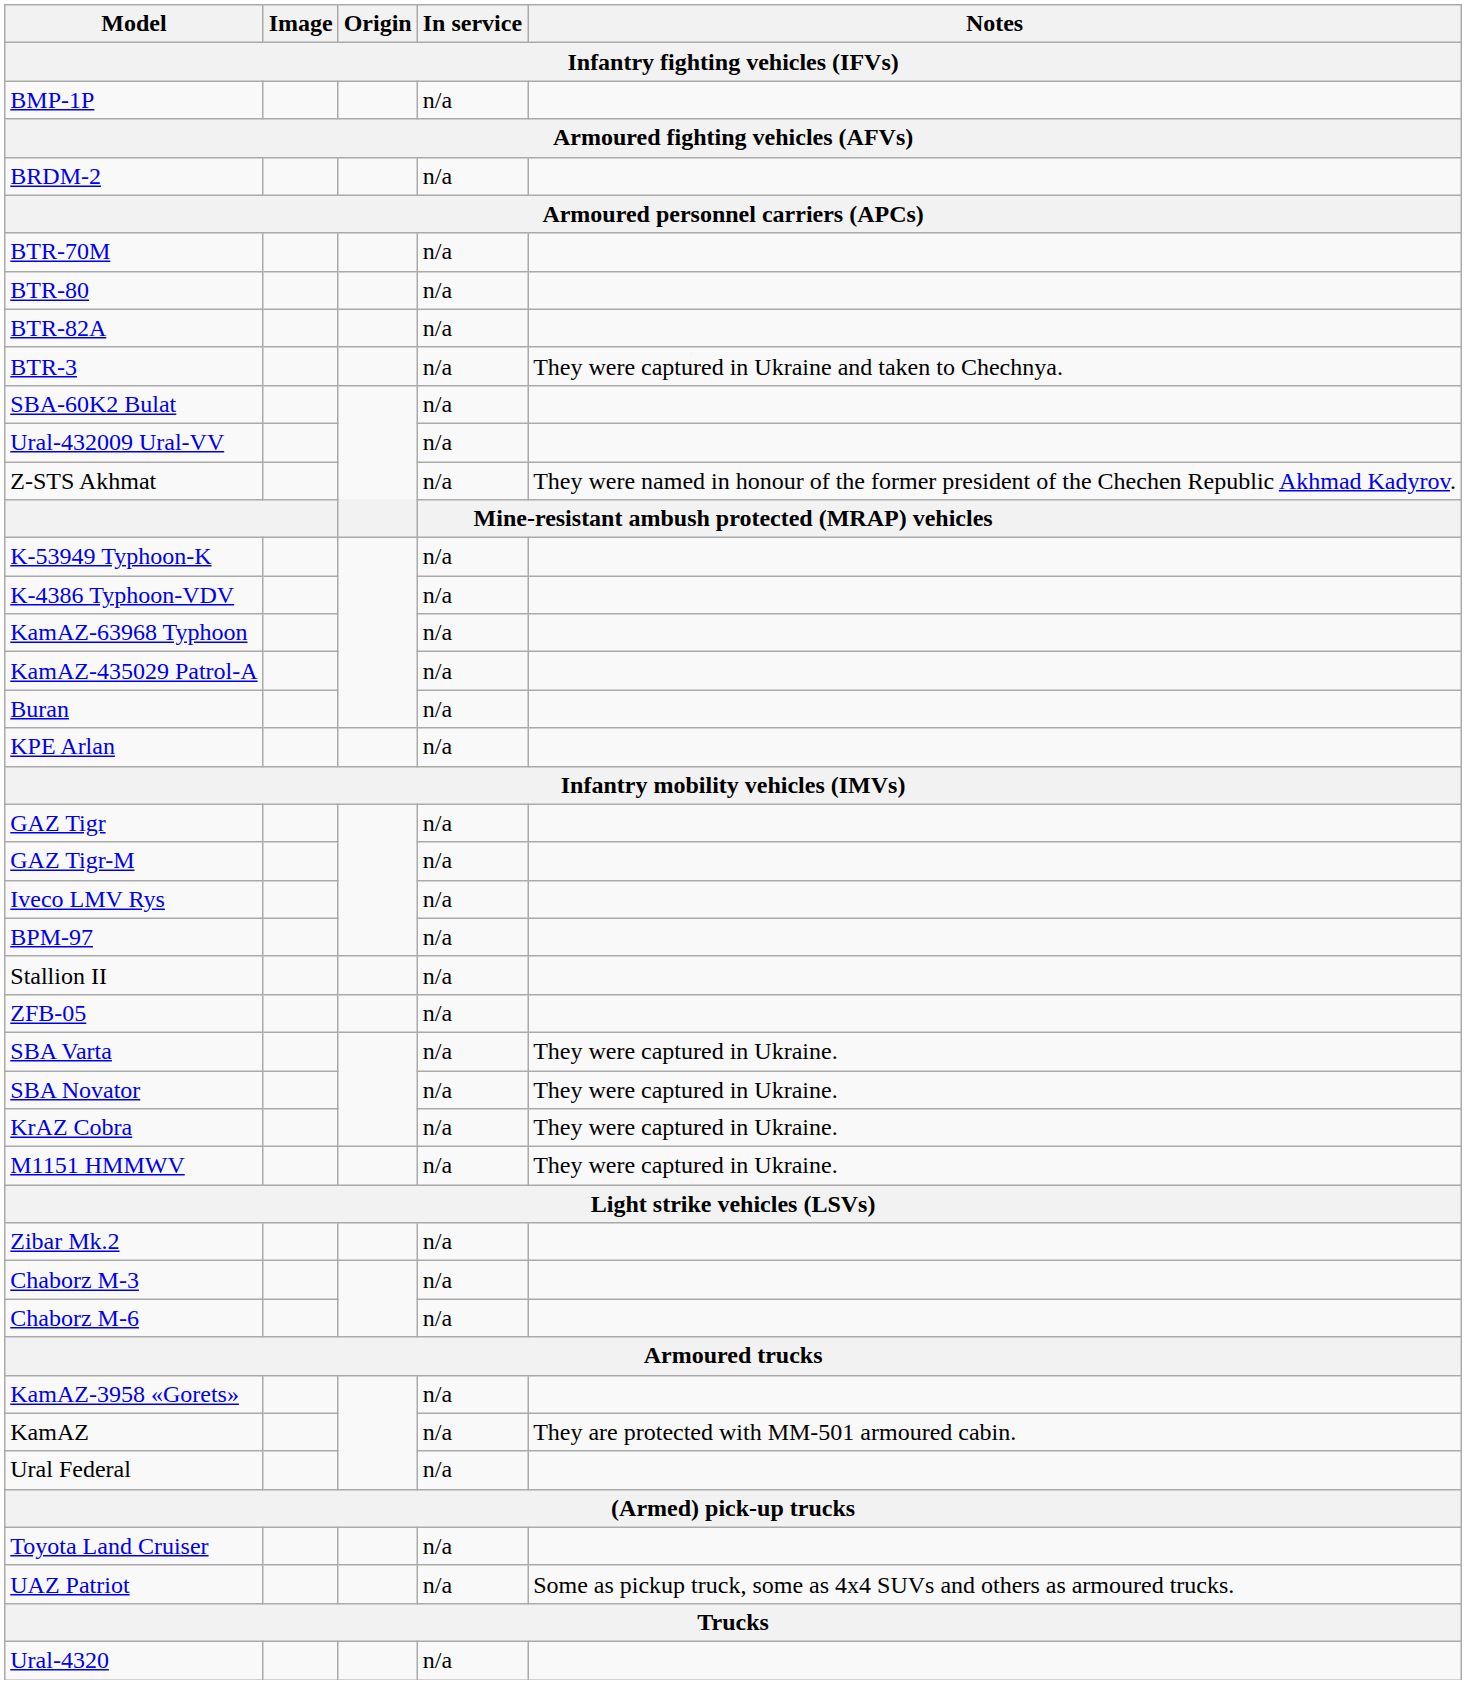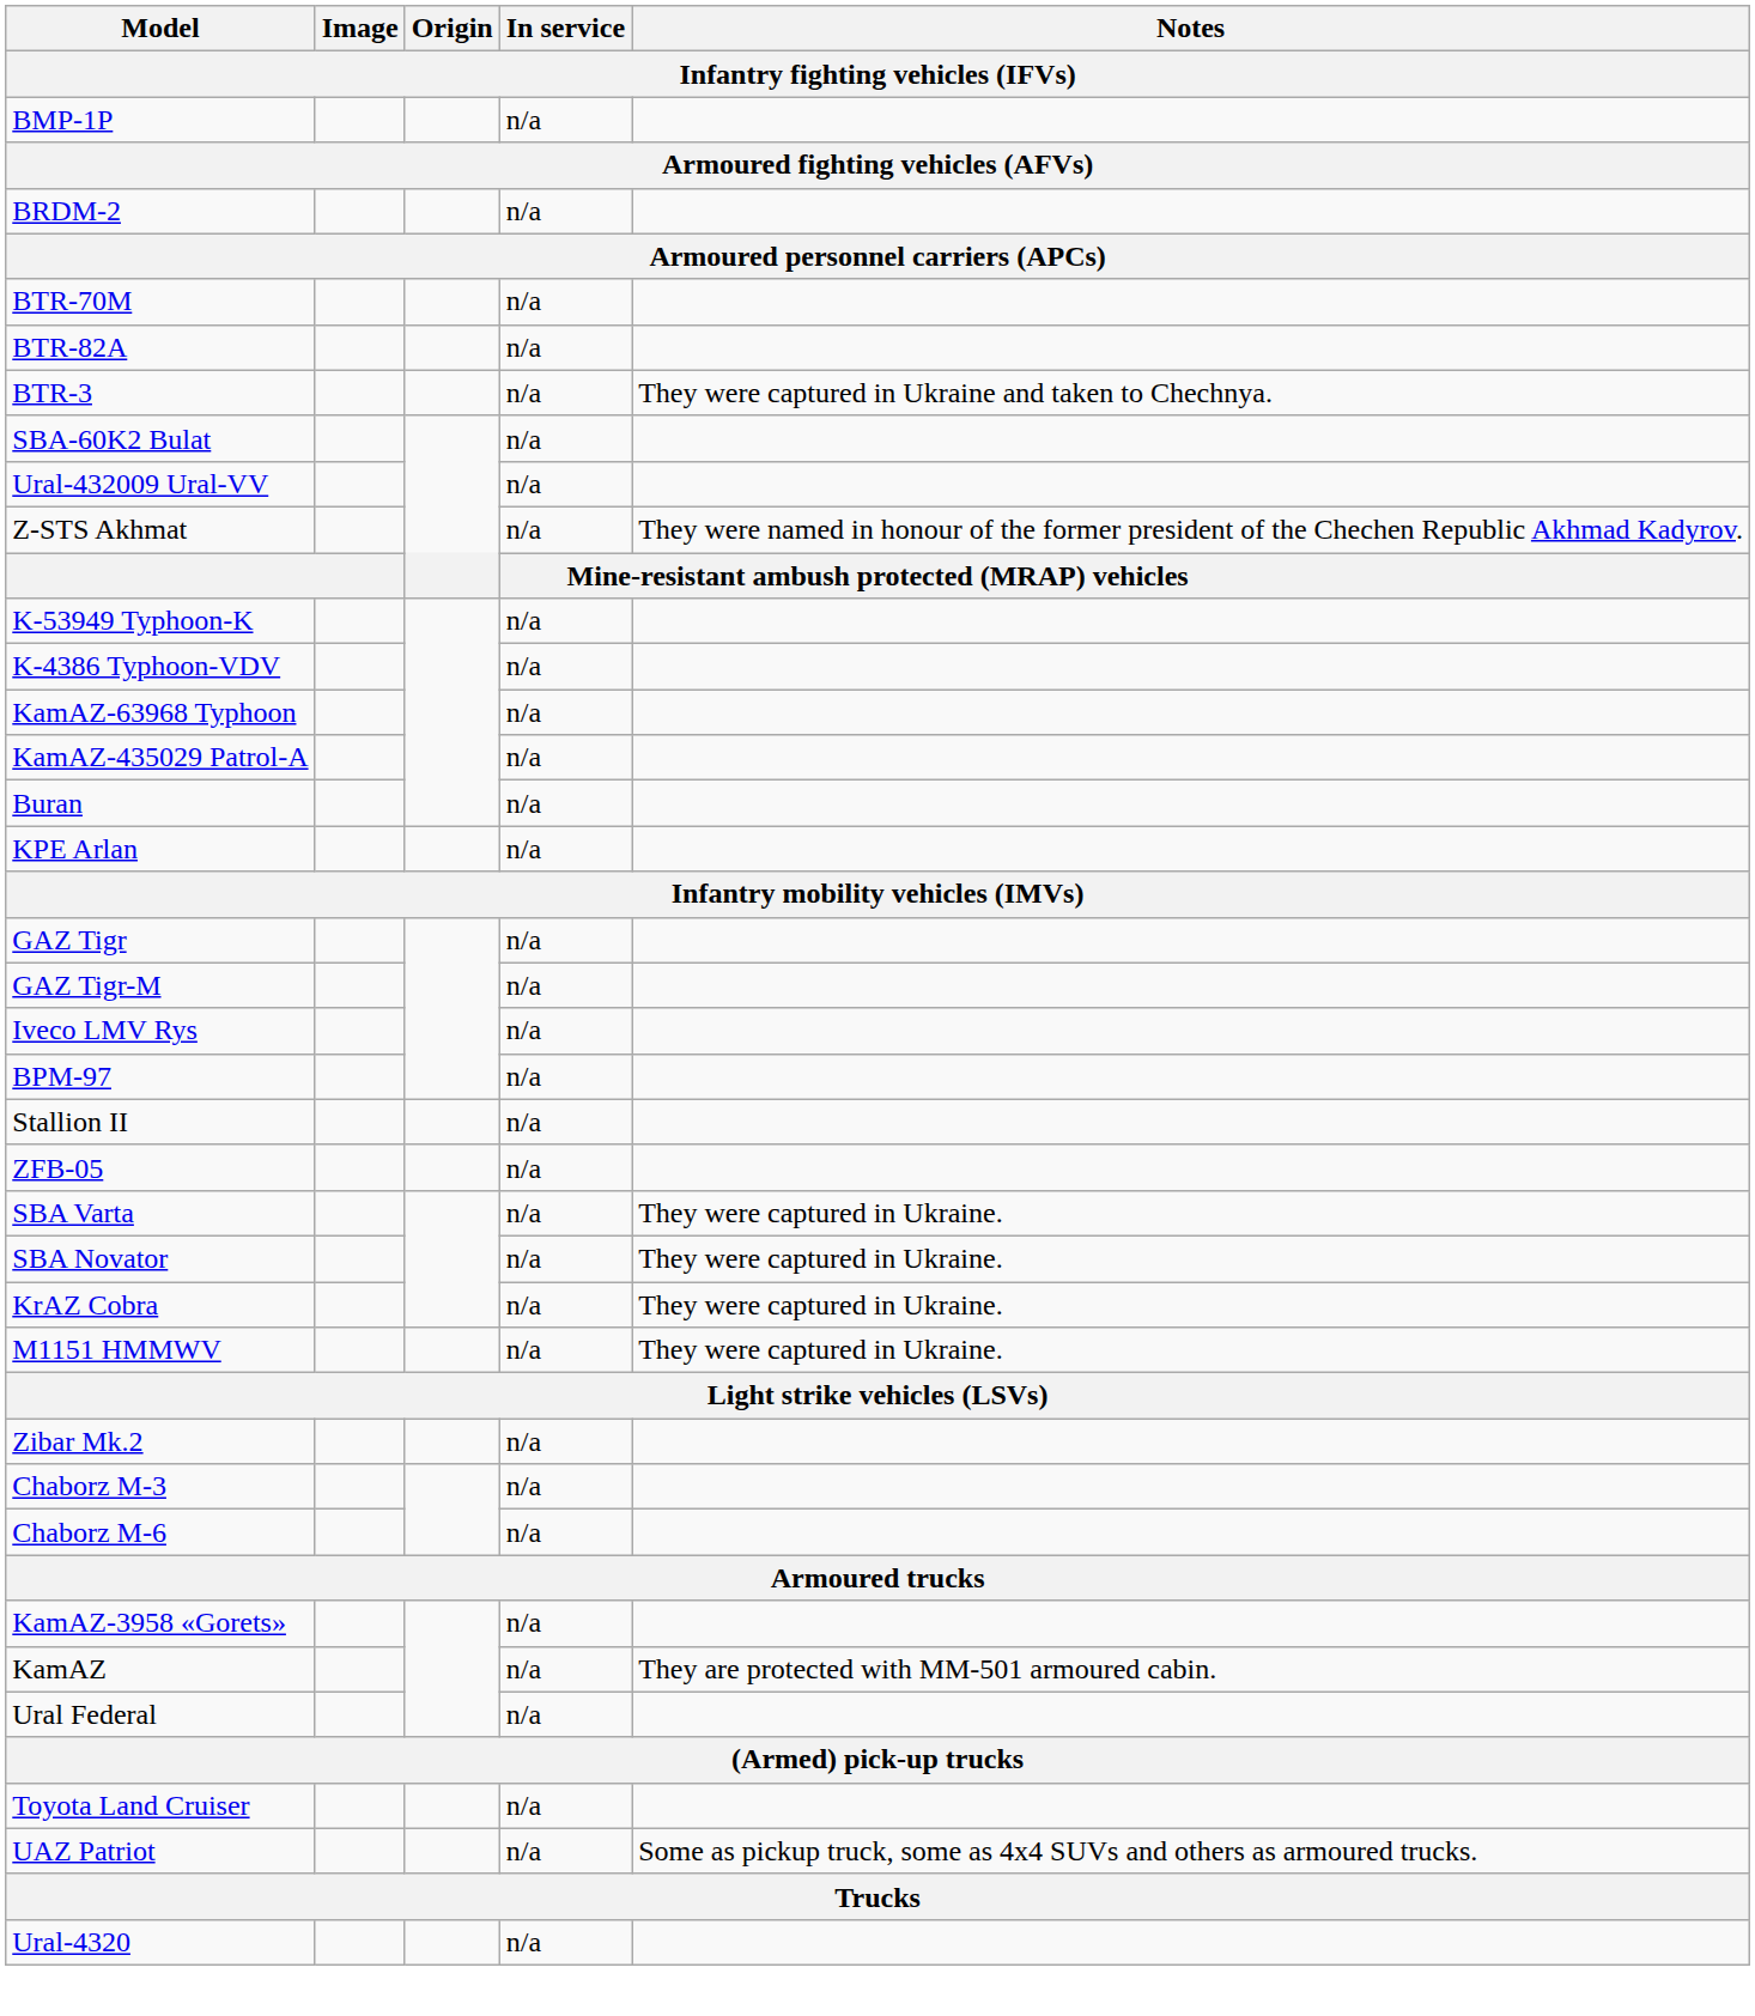 <table class="wikitable">
 <tr>
 <th>Model</th>
 <th>Image</th>
 <th>Origin</th>
 <th>In service</th>
 <th>Notes</th>
 </tr>
 <tr>
 <th colspan="5">Infantry fighting vehicles (IFVs)</th>
 </tr>
 <tr>
 <td><a href='#'>BMP-1P</a></td>
 <td></td>
 <td></td>
 <td>n/a</td>
 <td></td>
 </tr>
 <tr>
 <th colspan="5">Armoured fighting vehicles (AFVs)</th>
 </tr>
 <tr>
 <td><a href='#'>BRDM-2</a></td>
 <td></td>
 <td></td>
 <td>n/a</td>
 <td></td>
 </tr>
 <tr>
 <th colspan="5">Armoured personnel carriers (APCs)</th>
 </tr>
 <tr>
 <td><a href='#'>BTR-70M</a></td>
-<td></td>
-<td></td>
-<td>n/a</td>
-<td></td>
-</tr>
-<tr>
-<td><a href='#'>BTR-80</a></td>
 <td></td>
 <td></td>
 <td>n/a</td>
 <td></td>
 </tr>
 <tr>
 <td><a href='#'>BTR-82A</a></td>
 <td></td>
 <td></td>
 <td>n/a</td>
 <td></td>
 </tr>
 <tr>
 <td><a href='#'>BTR-3</a></td>
 <td></td>
 <td></td>
 <td>n/a</td>
 <td>They were captured in Ukraine and taken to Chechnya.</td>
 </tr>
 <tr>
 <td><a href='#'>SBA-60K2 Bulat</a></td>
 <td></td>
 <td rowspan="4"></td>
 <td>n/a</td>
 <td></td>
 </tr>
 <tr>
 <td><a href='#'>Ural-432009 Ural-VV</a></td>
 <td></td>
 <td>n/a</td>
 <td></td>
 </tr>
 <tr>
 <td>Z-STS Akhmat</td>
 <td></td>
 <td>n/a</td>
 <td>They were named in honour of the former president of the Chechen Republic <a href='#'>Akhmad Kadyrov</a>.</td>
 </tr>
 <tr>
 <th colspan="5">Mine-resistant ambush protected (MRAP) vehicles</th>
 </tr>
 <tr>
 <td><a href='#'>K-53949 Typhoon-K</a></td>
 <td></td>
 <td rowspan="5"></td>
 <td>n/a</td>
 <td></td>
 </tr>
 <tr>
 <td><a href='#'>K-4386 Typhoon-VDV</a></td>
 <td></td>
 <td>n/a</td>
 <td></td>
 </tr>
 <tr>
 <td><a href='#'>KamAZ-63968 Typhoon</a></td>
 <td></td>
 <td>n/a</td>
 <td></td>
 </tr>
 <tr>
 <td><a href='#'>KamAZ-435029 Patrol-A</a></td>
 <td></td>
 <td>n/a</td>
 <td></td>
 </tr>
 <tr>
 <td><a href='#'>Buran</a></td>
 <td></td>
 <td>n/a</td>
 <td></td>
 </tr>
 <tr>
 <td><a href='#'>KPE Arlan</a></td>
 <td></td>
 <td><br></td>
 <td>n/a</td>
 <td></td>
 </tr>
 <tr>
 <th colspan="5">Infantry mobility vehicles (IMVs)</th>
 </tr>
 <tr>
 <td><a href='#'>GAZ Tigr</a></td>
 <td></td>
 <td rowspan="4"></td>
 <td>n/a</td>
 <td></td>
 </tr>
 <tr>
 <td><a href='#'>GAZ Tigr-M</a></td>
 <td></td>
 <td>n/a</td>
 <td></td>
 </tr>
 <tr>
 <td><a href='#'>Iveco LMV Rys</a></td>
 <td></td>
 <td>n/a</td>
 <td></td>
 </tr>
 <tr>
 <td><a href='#'>BPM-97</a></td>
 <td></td>
 <td>n/a</td>
 <td></td>
 </tr>
 <tr>
 <td>Stallion II</td>
 <td></td>
 <td></td>
 <td>n/a</td>
 <td></td>
 </tr>
 <tr>
 <td><a href='#'>ZFB-05</a></td>
 <td></td>
 <td></td>
 <td>n/a</td>
 <td></td>
 </tr>
 <tr>
 <td><a href='#'>SBA Varta</a></td>
 <td></td>
 <td rowspan="3"></td>
 <td>n/a</td>
 <td>They were captured in Ukraine.</td>
 </tr>
 <tr>
 <td><a href='#'>SBA Novator</a></td>
 <td></td>
 <td>n/a</td>
 <td>They were captured in Ukraine.</td>
 </tr>
 <tr>
 <td><a href='#'>KrAZ Cobra</a></td>
 <td></td>
 <td>n/a</td>
 <td>They were captured in Ukraine.</td>
 </tr>
 <tr>
 <td><a href='#'>M1151 HMMWV</a></td>
 <td></td>
 <td></td>
 <td>n/a</td>
 <td>They were captured in Ukraine.</td>
 </tr>
 <tr>
 <th colspan="5">Light strike vehicles (LSVs)</th>
 </tr>
 <tr>
 <td><a href='#'>Zibar Mk.2</a></td>
 <td></td>
 <td></td>
 <td>n/a</td>
 <td></td>
 </tr>
 <tr>
 <td><a href='#'>Chaborz M-3</a></td>
 <td></td>
 <td rowspan="2"></td>
 <td>n/a</td>
 <td></td>
 </tr>
 <tr>
 <td><a href='#'>Chaborz M-6</a></td>
 <td></td>
 <td>n/a</td>
 <td></td>
 </tr>
 <tr>
 <th colspan="5">Armoured trucks</th>
 </tr>
 <tr>
 <td><a href='#'>KamAZ-3958 «Gorets»</a></td>
 <td></td>
 <td rowspan="3"></td>
 <td>n/a</td>
 <td></td>
 </tr>
 <tr>
 <td>KamAZ</td>
 <td></td>
 <td>n/a</td>
 <td>They are protected with MM-501 armoured cabin.</td>
 </tr>
 <tr>
 <td>Ural Federal</td>
 <td></td>
 <td>n/a</td>
 <td></td>
 </tr>
 <tr>
 <th colspan="5">(Armed) pick-up trucks</th>
 </tr>
 <tr>
 <td><a href='#'>Toyota Land Cruiser</a></td>
 <td></td>
 <td></td>
 <td>n/a</td>
 <td></td>
 </tr>
 <tr>
 <td><a href='#'>UAZ Patriot</a></td>
 <td></td>
 <td></td>
 <td>n/a</td>
 <td>Some as pickup truck, some as 4x4 SUVs and others as armoured trucks.</td>
 </tr>
 <tr>
 <th colspan="5">Trucks</th>
 </tr>
 <tr>
 <td><a href='#'>Ural-4320</a></td>
 <td></td>
 <td rowspan="2"></td>
 <td>n/a</td>
 <td></td>
 </tr>
 </table>
